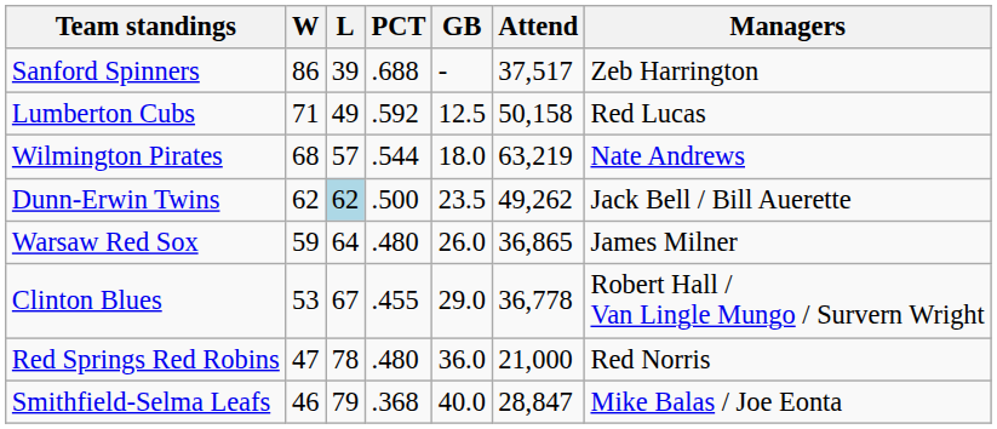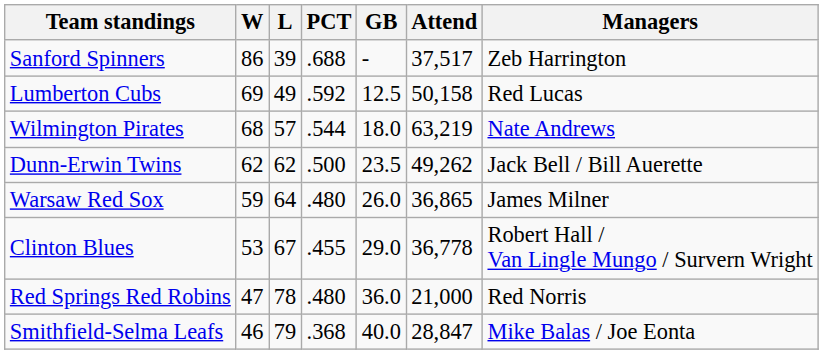 <table class="wikitable">
 <tr>
 <th>Team standings</th>
 <th>W</th>
 <th>L</th>
 <th>PCT</th>
 <th>GB</th>
 <th>Attend</th>
 <th>Managers</th>
 </tr>
 <tr>
 <td><a href='#'>Sanford Spinners</a></td>
 <td>86</td>
 <td>39</td>
 <td>.688</td>
 <td>-</td>
 <td>37,517</td>
 <td>Zeb Harrington</td>
 </tr>
 <tr>
 <td><a href='#'>Lumberton Cubs</a></td>
-<td>71</td>
+<td>69</td>
 <td>49</td>
 <td>.592</td>
 <td>12.5</td>
 <td>50,158</td>
 <td>Red Lucas</td>
 </tr>
 <tr>
 <td><a href='#'>Wilmington Pirates</a></td>
 <td>68</td>
 <td>57</td>
 <td>.544</td>
 <td>18.0</td>
 <td>63,219</td>
 <td><a href='#'>Nate Andrews</a></td>
 </tr>
 <tr>
 <td><a href='#'>Dunn-Erwin Twins</a></td>
 <td>62</td>
-<td style="background: lightblue;">62</td>
+<td>62</td>
 <td>.500</td>
 <td>23.5</td>
 <td>49,262</td>
 <td>Jack Bell / Bill Auerette</td>
 </tr>
 <tr>
 <td><a href='#'>Warsaw Red Sox</a></td>
 <td>59</td>
 <td>64</td>
 <td>.480</td>
 <td>26.0</td>
 <td>36,865</td>
 <td>James Milner</td>
 </tr>
 <tr>
 <td><a href='#'>Clinton Blues</a></td>
 <td>53</td>
 <td>67</td>
 <td>.455</td>
 <td>29.0</td>
 <td>36,778</td>
 <td>Robert Hall /<br><a href='#'>Van Lingle Mungo</a> / Survern Wright</td>
 </tr>
 <tr>
 <td><a href='#'>Red Springs Red Robins</a></td>
 <td>47</td>
 <td>78</td>
 <td>.480</td>
 <td>36.0</td>
 <td>21,000</td>
 <td>Red Norris</td>
 </tr>
 <tr>
 <td><a href='#'>Smithfield-Selma Leafs</a></td>
 <td>46</td>
 <td>79</td>
 <td>.368</td>
 <td>40.0</td>
 <td>28,847</td>
 <td><a href='#'>Mike Balas</a> / Joe Eonta</td>
 </tr>
 </table>
